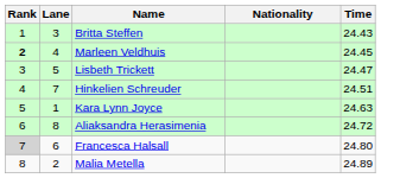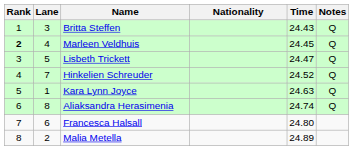 <table class="wikitable" style="text-align:center">
 <tr>
 <th>Rank</th>
 <th>Lane</th>
 <th width=200>Name</th>
 <th width=150>Nationality</th>
 <th>Time</th>
+<th>Notes</th>
 </tr>
 <tr bgcolor=ccffcc>
 <td>1</td>
 <td>3</td>
 <td align=left><a href='#'>Britta Steffen</a></td>
 <td align=left></td>
 <td>24.43</td>
+<td>Q</td>
 </tr>
 <tr bgcolor=ccffcc>
 <td><strong>2</strong></td>
 <td>4</td>
 <td align=left><a href='#'>Marleen Veldhuis</a></td>
 <td align=left></td>
 <td>24.45</td>
+<td>Q</td>
 </tr>
 <tr bgcolor=ccffcc>
 <td>3</td>
 <td>5</td>
 <td align=left><a href='#'>Lisbeth Trickett</a></td>
 <td align=left></td>
 <td>24.47</td>
+<td>Q</td>
 </tr>
 <tr bgcolor=ccffcc>
 <td>4</td>
 <td>7</td>
 <td align=left><a href='#'>Hinkelien Schreuder</a></td>
 <td align=left></td>
-<td>24.51</td>
+<td>24.52</td>
+<td>Q</td>
 </tr>
 <tr bgcolor=ccffcc>
 <td>5</td>
 <td>1</td>
 <td align=left><a href='#'>Kara Lynn Joyce</a></td>
 <td align=left></td>
 <td>24.63</td>
+<td>Q</td>
 </tr>
 <tr bgcolor=ccffcc>
 <td>6</td>
 <td>8</td>
 <td align=left><a href='#'>Aliaksandra Herasimenia</a></td>
 <td align=left></td>
-<td>24.72</td>
+<td>24.74</td>
+<td>Q</td>
 </tr>
 <tr>
-<td style="background: lightgrey;">7</td>
+<td>7</td>
 <td>6</td>
 <td align=left><a href='#'>Francesca Halsall</a></td>
 <td align=left></td>
 <td>24.80</td>
+<td></td>
 </tr>
 <tr>
 <td>8</td>
 <td>2</td>
 <td align=left><a href='#'>Malia Metella</a></td>
 <td align=left></td>
 <td>24.89</td>
+<td></td>
 </tr>
 </table>
